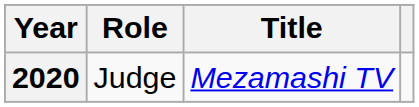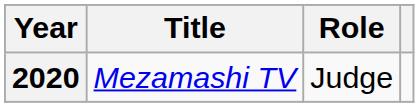 <table class="wikitable plainrowheaders">
 <tr>
 <th scope="col">Year</th>
+<th scope="col">Title</th>
 <th scope="col">Role</th>
-<th scope="col">Title</th>
 <th scope="col" class="unsortable"></th>
 </tr>
 <tr>
 <th scope="row">2020</th>
+<td><em><a href='#'>Mezamashi TV</a></em></td>
 <td>Judge</td>
-<td><em><a href='#'>Mezamashi TV</a></em></td>
 <td style="text-align:center"></td>
 </tr>
 </table>
